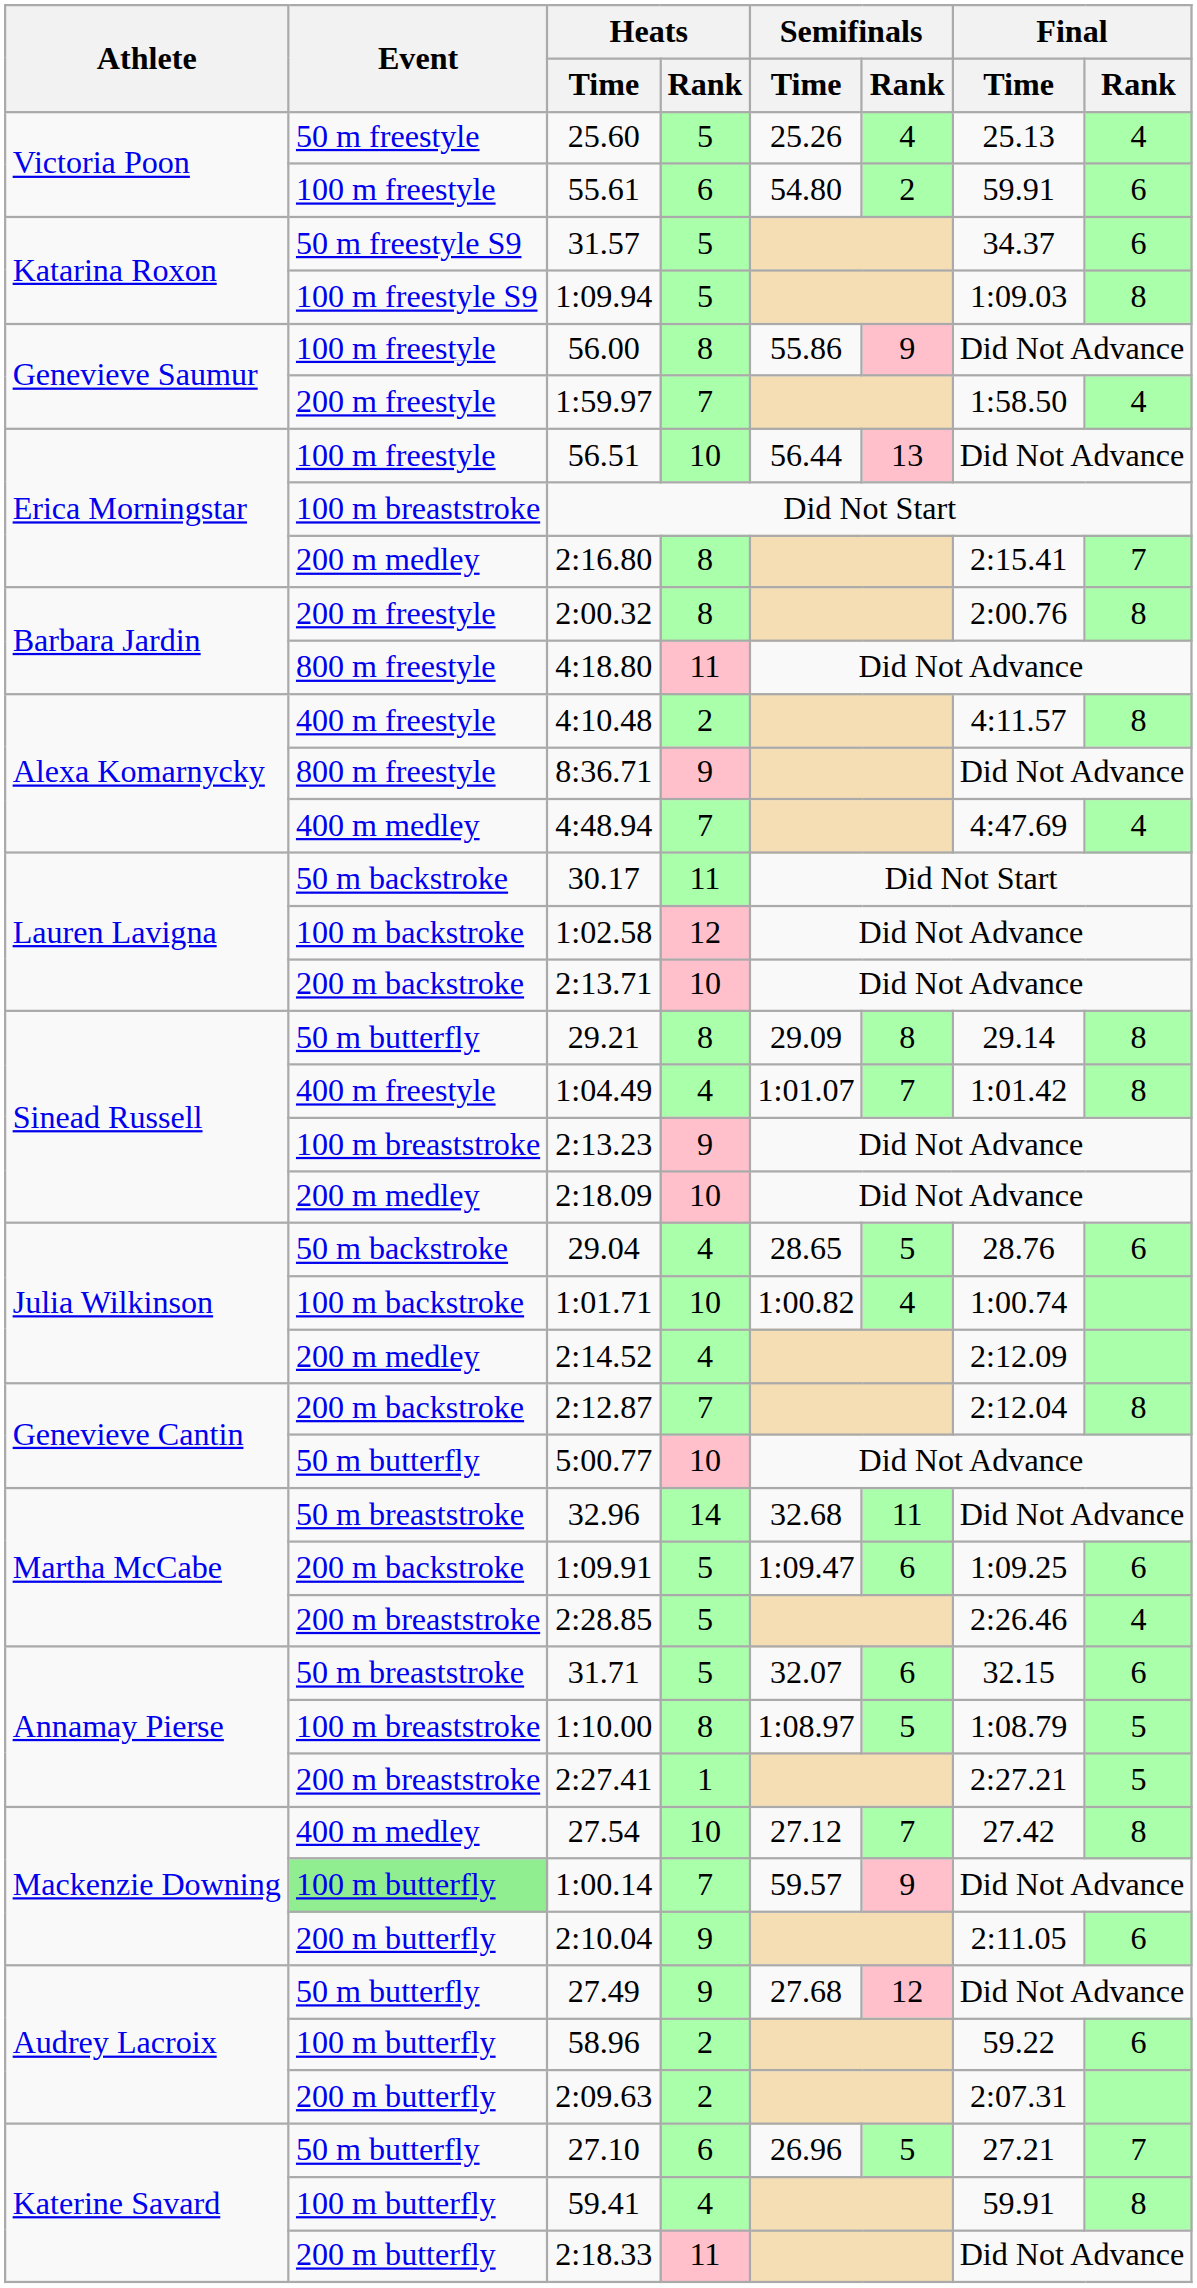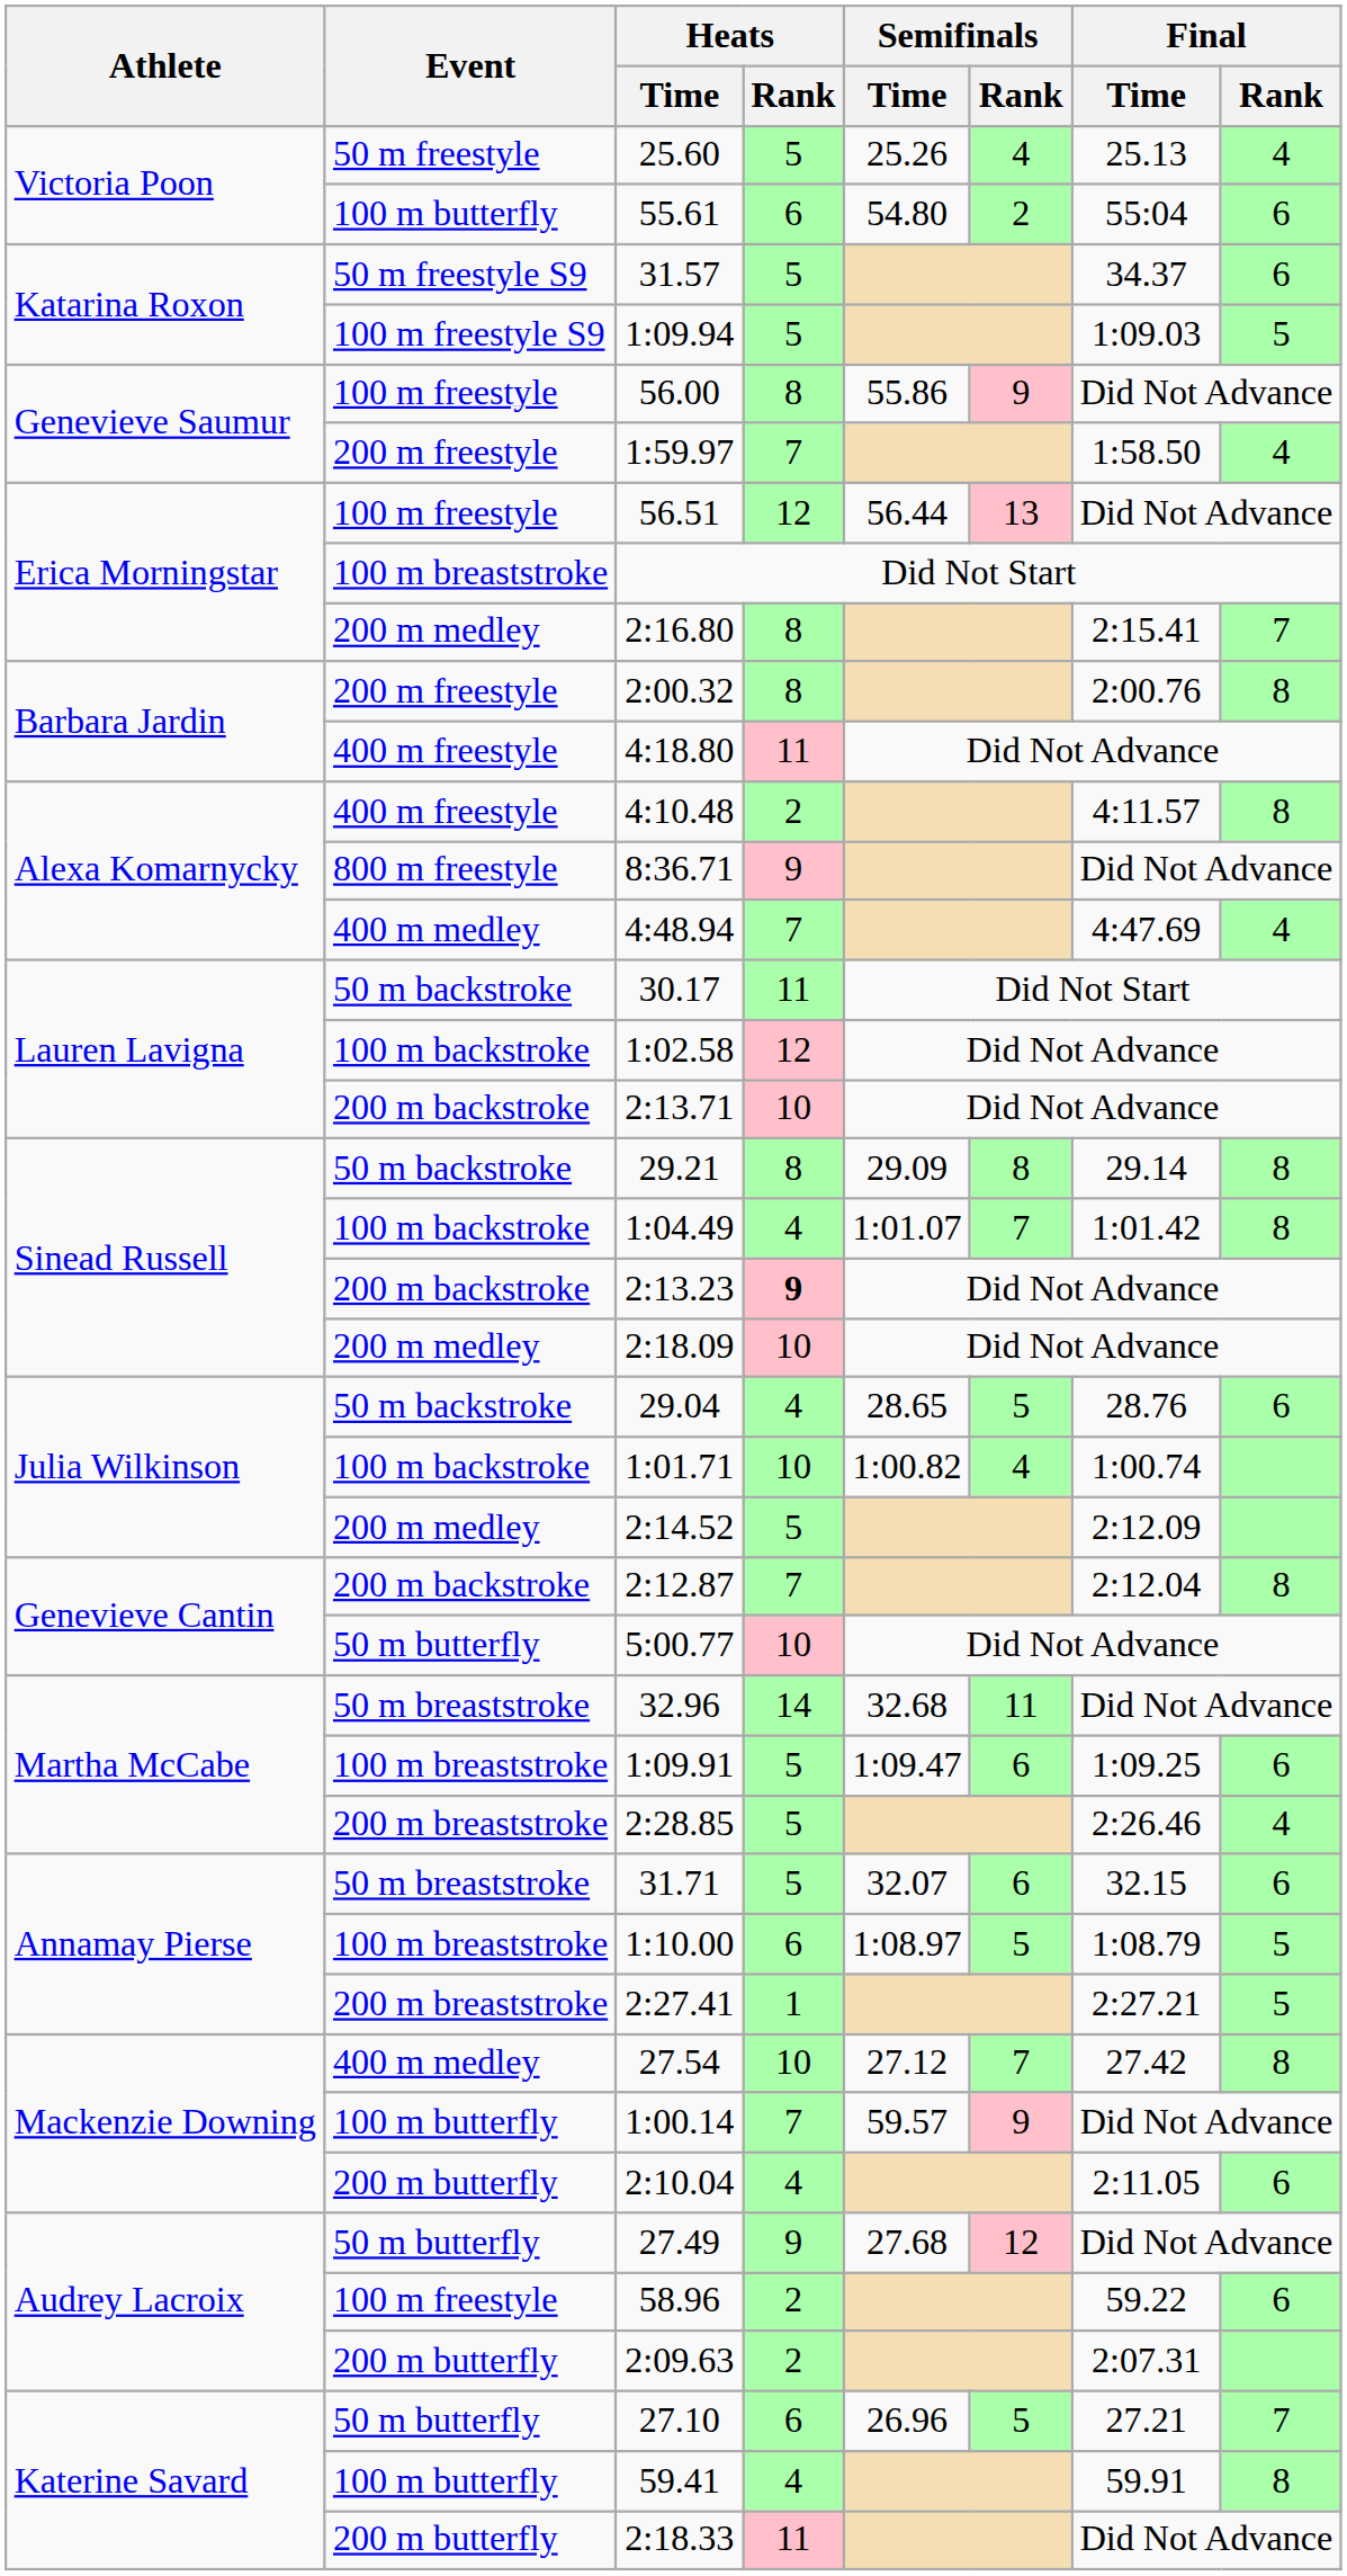 <table class=wikitable style="font-size:90%">
 <tr>
 <th rowspan="2">Athlete</th>
 <th rowspan="2">Event</th>
 <th colspan="2">Heats</th>
 <th colspan="2">Semifinals</th>
 <th colspan="2">Final</th>
 </tr>
 <tr>
 <th>Time</th>
 <th>Rank</th>
 <th>Time</th>
 <th>Rank</th>
 <th>Time</th>
 <th>Rank</th>
 </tr>
 <tr>
 <td rowspan="2"><a href='#'>Victoria Poon</a></td>
 <td><a href='#'>50 m freestyle</a></td>
 <td align=center>25.60</td>
 <td style="text-align:center; background:#afa;">5</td>
 <td align=center>25.26</td>
 <td style="text-align:center; background:#afa;">4</td>
 <td align=center>25.13</td>
 <td style="text-align:center; background:#afa;">4</td>
 </tr>
 <tr>
-<td><a href='#'>100 m freestyle</a></td>
+<td><a href='#'>100 m butterfly</a></td>
 <td align=center>55.61</td>
 <td style="text-align:center; background:#afa;">6</td>
 <td align=center>54.80</td>
 <td style="text-align:center; background:#afa;">2</td>
-<td align=center>59.91</td>
+<td align=center>55:04</td>
 <td style="text-align:center; background:#afa;">6</td>
 </tr>
 <tr>
 <td rowspan="2"><a href='#'>Katarina Roxon</a></td>
 <td><a href='#'>50 m freestyle S9</a></td>
 <td align=center>31.57</td>
 <td style="text-align:center; background:#afa;">5</td>
 <td colspan="2" style="background:wheat;"></td>
 <td align=center>34.37</td>
 <td style="text-align:center; background:#afa;">6</td>
 </tr>
 <tr>
 <td><a href='#'>100 m freestyle S9</a></td>
 <td align=center>1:09.94</td>
 <td style="text-align:center; background:#afa;">5</td>
 <td colspan="2" style="background:wheat;"></td>
 <td align=center>1:09.03</td>
-<td style="text-align:center; background:#afa;">8</td>
+<td style="text-align:center; background:#afa;">5</td>
 </tr>
 <tr>
 <td rowspan="2"><a href='#'>Genevieve Saumur</a></td>
 <td><a href='#'>100 m freestyle</a></td>
 <td align=center>56.00</td>
 <td style="text-align:center; background:#afa;">8</td>
 <td align=center>55.86</td>
 <td style="text-align:center; background:pink;">9</td>
 <td colspan="2" style="text-align:center;">Did Not Advance</td>
 </tr>
 <tr>
 <td><a href='#'>200 m freestyle</a></td>
 <td align=center>1:59.97</td>
 <td style="text-align:center; background:#afa;">7</td>
 <td colspan="2" style="background:wheat;"></td>
 <td align=center>1:58.50</td>
 <td style="text-align:center; background:#afa;">4</td>
 </tr>
 <tr>
 <td rowspan="3"><a href='#'>Erica Morningstar</a></td>
 <td><a href='#'>100 m freestyle</a></td>
 <td align=center>56.51</td>
-<td style="text-align:center; background:#afa;">10</td>
+<td style="text-align:center; background:#afa;">12</td>
 <td align=center>56.44</td>
 <td style="text-align:center; background:pink;">13</td>
 <td colspan="2" style="text-align:center;">Did Not Advance</td>
 </tr>
 <tr>
 <td><a href='#'>100 m breaststroke</a></td>
 <td colspan="6" style="text-align:center;">Did Not Start</td>
 </tr>
 <tr>
 <td><a href='#'>200 m medley</a></td>
 <td align=center>2:16.80</td>
 <td style="text-align:center; background:#afa;">8</td>
 <td colspan="2" style="background:wheat;"></td>
 <td align=center>2:15.41</td>
 <td style="text-align:center; background:#afa;">7</td>
 </tr>
 <tr>
 <td rowspan="2"><a href='#'>Barbara Jardin</a></td>
 <td><a href='#'>200 m freestyle</a></td>
 <td align=center>2:00.32</td>
 <td style="text-align:center; background:#afa;">8</td>
 <td colspan="2" style="background:wheat;"></td>
 <td align=center>2:00.76</td>
 <td style="text-align:center; background:#afa;">8</td>
 </tr>
 <tr>
-<td><a href='#'>800 m freestyle</a></td>
+<td><a href='#'>400 m freestyle</a></td>
 <td align=center>4:18.80</td>
 <td style="text-align:center; background:pink;">11</td>
 <td colspan="4" style="text-align:center;">Did Not Advance</td>
 </tr>
 <tr>
 <td rowspan="3"><a href='#'>Alexa Komarnycky</a></td>
 <td><a href='#'>400 m freestyle</a></td>
 <td align=center>4:10.48</td>
 <td style="text-align:center; background:#afa;">2</td>
 <td colspan="2" style="background:wheat;"></td>
 <td align=center>4:11.57</td>
 <td style="text-align:center; background:#afa;">8</td>
 </tr>
 <tr>
 <td><a href='#'>800 m freestyle</a></td>
 <td align=center>8:36.71</td>
 <td style="text-align:center; background:pink;">9</td>
 <td colspan="2" style="background:wheat;"></td>
 <td colspan="2" style="text-align:center;">Did Not Advance</td>
 </tr>
 <tr>
 <td><a href='#'>400 m medley</a></td>
 <td align=center>4:48.94</td>
 <td style="text-align:center; background:#afa;">7</td>
 <td colspan="2" style="background:wheat;"></td>
 <td align=center>4:47.69</td>
 <td style="text-align:center; background:#afa;">4</td>
 </tr>
 <tr>
 <td rowspan="3"><a href='#'>Lauren Lavigna</a></td>
 <td><a href='#'>50 m backstroke</a></td>
 <td align=center>30.17</td>
 <td style="text-align:center; background:#afa;">11</td>
 <td colspan="4" style="text-align:center;">Did Not Start</td>
 </tr>
 <tr>
 <td><a href='#'>100 m backstroke</a></td>
 <td align=center>1:02.58</td>
 <td style="text-align:center; background:pink;">12</td>
 <td colspan="4" style="text-align:center;">Did Not Advance</td>
 </tr>
 <tr>
 <td><a href='#'>200 m backstroke</a></td>
 <td align=center>2:13.71</td>
 <td style="text-align:center; background:pink;">10</td>
 <td colspan="4" style="text-align:center;">Did Not Advance</td>
 </tr>
 <tr>
 <td rowspan="4"><a href='#'>Sinead Russell</a></td>
-<td><a href='#'>50 m butterfly</a></td>
+<td><a href='#'>50 m backstroke</a></td>
 <td align=center>29.21</td>
 <td style="text-align:center; background:#afa;">8</td>
 <td align=center>29.09</td>
 <td style="text-align:center; background:#afa;">8</td>
 <td align=center>29.14</td>
 <td style="text-align:center; background:#afa;">8</td>
 </tr>
 <tr>
-<td><a href='#'>400 m freestyle</a></td>
+<td><a href='#'>100 m backstroke</a></td>
 <td align=center>1:04.49</td>
 <td style="text-align:center; background:#afa;">4</td>
 <td align=center>1:01.07</td>
 <td style="text-align:center; background:#afa;">7</td>
 <td align=center>1:01.42</td>
 <td style="text-align:center; background:#afa;">8</td>
 </tr>
 <tr>
-<td><a href='#'>100 m breaststroke</a></td>
+<td><a href='#'>200 m backstroke</a></td>
 <td align=center>2:13.23</td>
-<td style="text-align:center; background:pink;">9</td>
+<td style="text-align:center; background:pink;"><strong>9</strong></td>
 <td colspan="4" style="text-align:center;">Did Not Advance</td>
 </tr>
 <tr>
 <td><a href='#'>200 m medley</a></td>
 <td align=center>2:18.09</td>
 <td style="text-align:center; background:pink;">10</td>
 <td colspan="4" style="text-align:center;">Did Not Advance</td>
 </tr>
 <tr>
 <td rowspan="3"><a href='#'>Julia Wilkinson</a></td>
 <td><a href='#'>50 m backstroke</a></td>
 <td align=center>29.04</td>
 <td style="text-align:center; background:#afa;">4</td>
 <td align=center>28.65</td>
 <td style="text-align:center; background:#afa;">5</td>
 <td align=center>28.76</td>
 <td style="text-align:center; background:#afa;">6</td>
 </tr>
 <tr>
 <td><a href='#'>100 m backstroke</a></td>
 <td align=center>1:01.71</td>
 <td style="text-align:center; background:#afa;">10</td>
 <td align=center>1:00.82</td>
 <td style="text-align:center; background:#afa;">4</td>
 <td align=center>1:00.74</td>
 <td style="text-align:center; background:#afa;"></td>
 </tr>
 <tr>
 <td><a href='#'>200 m medley</a></td>
 <td align=center>2:14.52</td>
-<td style="text-align:center; background:#afa;">4</td>
+<td style="text-align:center; background:#afa;">5</td>
 <td colspan="2" style="background:wheat;"></td>
 <td align=center>2:12.09</td>
 <td style="text-align:center; background:#afa;"></td>
 </tr>
 <tr>
 <td rowspan="2"><a href='#'>Genevieve Cantin</a></td>
 <td><a href='#'>200 m backstroke</a></td>
 <td align=center>2:12.87</td>
 <td style="text-align:center; background:#afa;">7</td>
 <td colspan="2" style="background:wheat;"></td>
 <td align=center>2:12.04</td>
 <td style="text-align:center; background:#afa;">8</td>
 </tr>
 <tr>
 <td><a href='#'>50 m butterfly</a></td>
 <td align=center>5:00.77</td>
 <td style="text-align:center; background:pink;">10</td>
 <td colspan="4" style="text-align:center;">Did Not Advance</td>
 </tr>
 <tr>
 <td rowspan="3"><a href='#'>Martha McCabe</a></td>
 <td><a href='#'>50 m breaststroke</a></td>
 <td align=center>32.96</td>
 <td style="text-align:center; background:#afa;">14</td>
 <td align=center>32.68</td>
 <td style="text-align:center; background:#afa;">11</td>
 <td colspan="2" style="text-align:center;">Did Not Advance</td>
 </tr>
 <tr>
-<td><a href='#'>200 m backstroke</a></td>
+<td><a href='#'>100 m breaststroke</a></td>
 <td align=center>1:09.91</td>
 <td style="text-align:center; background:#afa;">5</td>
 <td align=center>1:09.47</td>
 <td style="text-align:center; background:#afa;">6</td>
 <td align=center>1:09.25</td>
 <td style="text-align:center; background:#afa;">6</td>
 </tr>
 <tr>
 <td><a href='#'>200 m breaststroke</a></td>
 <td align=center>2:28.85</td>
 <td style="text-align:center; background:#afa;">5</td>
 <td colspan="2" style="background:wheat;"></td>
 <td align=center>2:26.46</td>
 <td style="text-align:center; background:#afa;">4</td>
 </tr>
 <tr>
 <td rowspan="3"><a href='#'>Annamay Pierse</a></td>
 <td><a href='#'>50 m breaststroke</a></td>
 <td align=center>31.71</td>
 <td style="text-align:center; background:#afa;">5</td>
 <td align=center>32.07</td>
 <td style="text-align:center; background:#afa;">6</td>
 <td align=center>32.15</td>
 <td style="text-align:center; background:#afa;">6</td>
 </tr>
 <tr>
 <td><a href='#'>100 m breaststroke</a></td>
 <td align=center>1:10.00</td>
-<td style="text-align:center; background:#afa;">8</td>
+<td style="text-align:center; background:#afa;">6</td>
 <td align=center>1:08.97</td>
 <td style="text-align:center; background:#afa;">5</td>
 <td align=center>1:08.79</td>
 <td style="text-align:center; background:#afa;">5</td>
 </tr>
 <tr>
 <td><a href='#'>200 m breaststroke</a></td>
 <td align=center>2:27.41</td>
 <td style="text-align:center; background:#afa;">1</td>
 <td colspan="2" style="background:wheat;"></td>
 <td align=center>2:27.21</td>
 <td style="text-align:center; background:#afa;">5</td>
 </tr>
 <tr>
 <td rowspan="3"><a href='#'>Mackenzie Downing</a></td>
 <td><a href='#'>400 m medley</a></td>
 <td align=center>27.54</td>
 <td style="text-align:center; background:#afa;">10</td>
 <td align=center>27.12</td>
 <td style="text-align:center; background:#afa;">7</td>
 <td align=center>27.42</td>
 <td style="text-align:center; background:#afa;">8</td>
 </tr>
 <tr>
-<td style="background: lightgreen;"><a href='#'>100 m butterfly</a></td>
+<td><a href='#'>100 m butterfly</a></td>
 <td align=center>1:00.14</td>
 <td style="text-align:center; background:#afa;">7</td>
 <td align=center>59.57</td>
 <td style="text-align:center; background:pink;">9</td>
 <td colspan="2" style="text-align:center;">Did Not Advance</td>
 </tr>
 <tr>
 <td><a href='#'>200 m butterfly</a></td>
 <td align=center>2:10.04</td>
-<td style="text-align:center; background:#afa;">9</td>
+<td style="text-align:center; background:#afa;">4</td>
 <td colspan="2" style="background:wheat;"></td>
 <td align=center>2:11.05</td>
 <td style="text-align:center; background:#afa;">6</td>
 </tr>
 <tr>
 <td rowspan="3"><a href='#'>Audrey Lacroix</a></td>
 <td><a href='#'>50 m butterfly</a></td>
 <td align=center>27.49</td>
 <td style="text-align:center; background:#afa;">9</td>
 <td align=center>27.68</td>
 <td style="text-align:center; background:pink;">12</td>
 <td colspan="2" style="text-align:center;">Did Not Advance</td>
 </tr>
 <tr>
-<td><a href='#'>100 m butterfly</a></td>
+<td><a href='#'>100 m freestyle</a></td>
 <td align=center>58.96</td>
 <td style="text-align:center; background:#afa;">2</td>
 <td colspan="2" style="background:wheat;"></td>
 <td align=center>59.22</td>
 <td style="text-align:center; background:#afa;">6</td>
 </tr>
 <tr>
 <td><a href='#'>200 m butterfly</a></td>
 <td align=center>2:09.63</td>
 <td style="text-align:center; background:#afa;">2</td>
 <td colspan="2" style="background:wheat;"></td>
 <td align=center>2:07.31</td>
 <td style="text-align:center; background:#afa;"></td>
 </tr>
 <tr>
 <td rowspan="3"><a href='#'>Katerine Savard</a></td>
 <td><a href='#'>50 m butterfly</a></td>
 <td align=center>27.10</td>
 <td style="text-align:center; background:#afa;">6</td>
 <td align=center>26.96</td>
 <td style="text-align:center; background:#afa;">5</td>
 <td align=center>27.21</td>
 <td style="text-align:center; background:#afa;">7</td>
 </tr>
 <tr>
 <td><a href='#'>100 m butterfly</a></td>
 <td align=center>59.41</td>
 <td style="text-align:center; background:#afa;">4</td>
 <td colspan="2" style="background:wheat;"></td>
 <td align=center>59.91</td>
 <td style="text-align:center; background:#afa;">8</td>
 </tr>
 <tr>
 <td><a href='#'>200 m butterfly</a></td>
 <td align=center>2:18.33</td>
 <td style="text-align:center; background:pink;">11</td>
 <td colspan="2" style="background:wheat;"></td>
 <td colspan="2" style="text-align:center;">Did Not Advance</td>
 </tr>
 </table>
